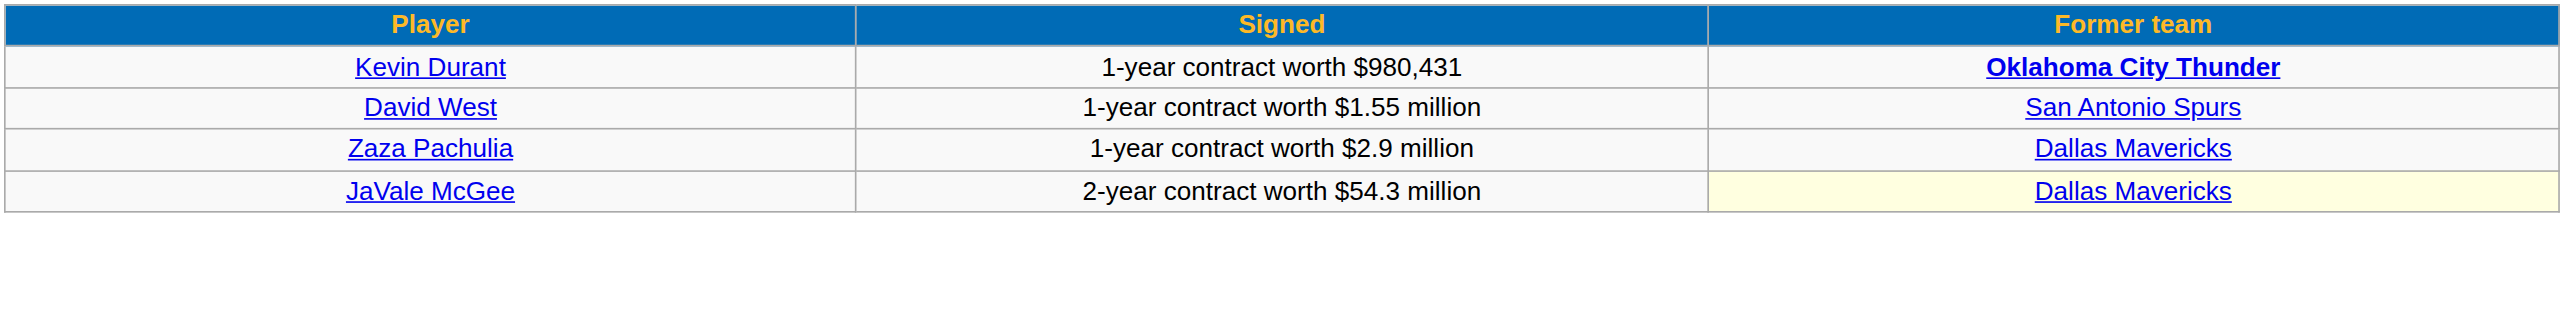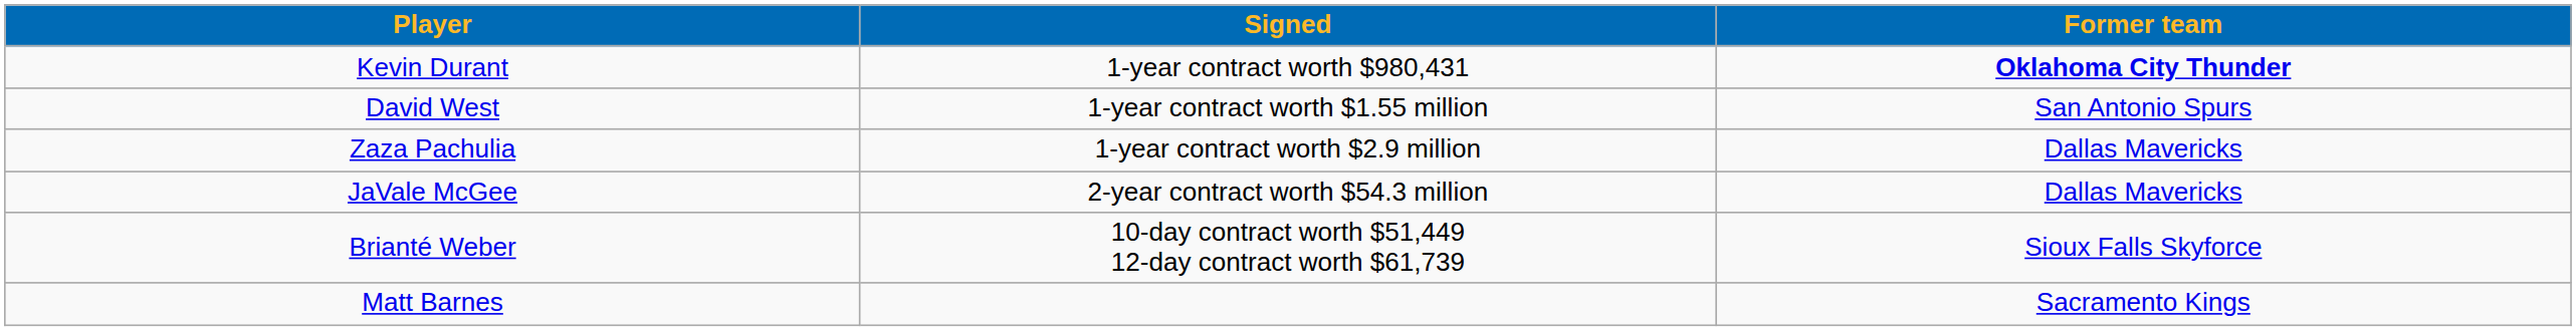 <table class="wikitable sortable sortable" style="text-align: center">
 <tr>
 <th style="background:#006BB6; color:#fdb927" width="10%">Player</th>
 <th style="background:#006BB6; color:#fdb927" width="10%">Signed</th>
 <th style="background:#006BB6; color:#fdb927" width="10%">Former team</th>
 </tr>
 <tr style="text-align: center">
 <td><a href='#'>Kevin Durant</a></td>
 <td>1-year contract worth $980,431</td>
 <td><strong><a href='#'>Oklahoma City Thunder</a></strong></td>
 </tr>
 <tr style="text-align: center">
 <td><a href='#'>David West</a></td>
 <td>1-year contract worth $1.55 million</td>
 <td><a href='#'>San Antonio Spurs</a></td>
 </tr>
 <tr style="text-align: center">
 <td><a href='#'>Zaza Pachulia</a></td>
 <td>1-year contract worth $2.9 million</td>
 <td><a href='#'>Dallas Mavericks</a></td>
 </tr>
 <tr style="text-align: center">
 <td><a href='#'>JaVale McGee</a></td>
 <td>2-year contract worth $54.3 million</td>
-<td style="background: lightyellow;"><a href='#'>Dallas Mavericks</a></td>
+<td><a href='#'>Dallas Mavericks</a></td>
+</tr>
+<tr style="text-align: center">
+<td><a href='#'>Brianté Weber</a></td>
+<td>10-day contract worth $51,449<br>12-day contract worth $61,739</td>
+<td><a href='#'>Sioux Falls Skyforce</a></td>
+</tr>
+<tr style="text-align: center">
+<td><a href='#'>Matt Barnes</a></td>
+<td></td>
+<td><a href='#'>Sacramento Kings</a></td>
 </tr>
 </table>
